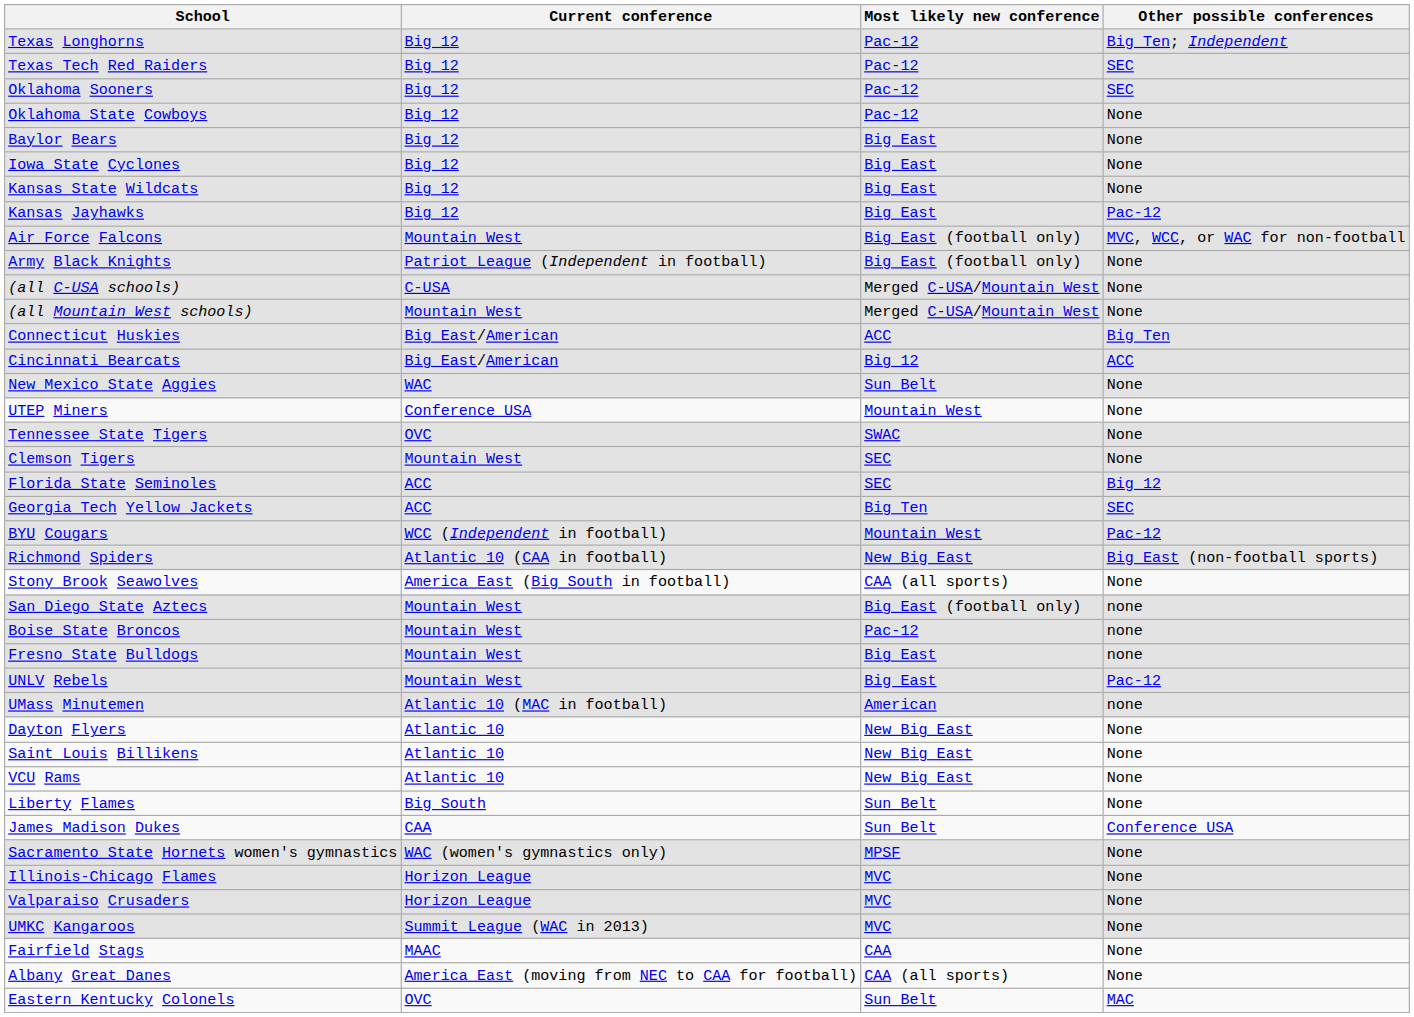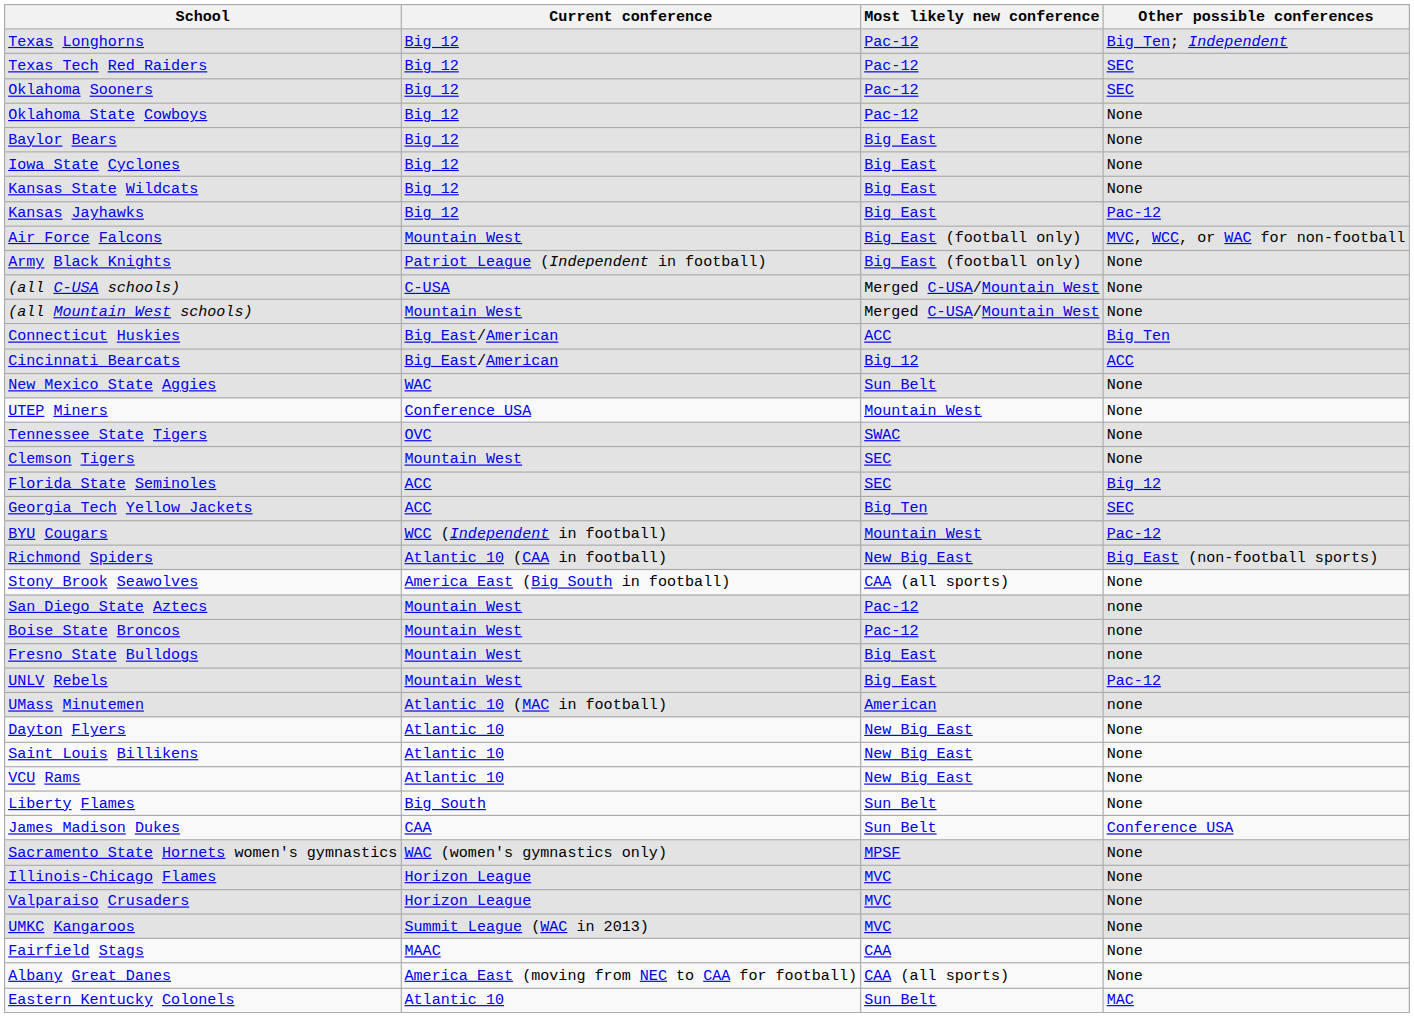 <table class="wikitable sortable">
 <tr>
 <th>School</th>
 <th>Current conference</th>
 <th>Most likely new conference</th>
 <th>Other possible conferences</th>
 </tr>
 <tr bgcolor=#e3e3e3>
 <td><a href='#'>Texas</a> <a href='#'>Longhorns</a></td>
 <td><a href='#'>Big 12</a></td>
 <td><a href='#'>Pac-12</a></td>
 <td><a href='#'>Big Ten</a>; <em><a href='#'>Independent</a></em></td>
 </tr>
 <tr bgcolor=#e3e3e3>
 <td><a href='#'>Texas Tech</a> <a href='#'>Red Raiders</a></td>
 <td><a href='#'>Big 12</a></td>
 <td><a href='#'>Pac-12</a></td>
 <td><a href='#'>SEC</a></td>
 </tr>
 <tr bgcolor=#e3e3e3>
 <td><a href='#'>Oklahoma</a> <a href='#'>Sooners</a></td>
 <td><a href='#'>Big 12</a></td>
 <td><a href='#'>Pac-12</a></td>
 <td><a href='#'>SEC</a></td>
 </tr>
 <tr bgcolor=#e3e3e3>
 <td><a href='#'>Oklahoma State</a> <a href='#'>Cowboys</a></td>
 <td><a href='#'>Big 12</a></td>
 <td><a href='#'>Pac-12</a></td>
 <td>None</td>
 </tr>
 <tr bgcolor=#e3e3e3>
 <td><a href='#'>Baylor</a> <a href='#'>Bears</a></td>
 <td><a href='#'>Big 12</a></td>
 <td><a href='#'>Big East</a></td>
 <td>None</td>
 </tr>
 <tr bgcolor=#e3e3e3>
 <td><a href='#'>Iowa State</a> <a href='#'>Cyclones</a></td>
 <td><a href='#'>Big 12</a></td>
 <td><a href='#'>Big East</a></td>
 <td>None</td>
 </tr>
 <tr bgcolor=#e3e3e3>
 <td><a href='#'>Kansas State</a> <a href='#'>Wildcats</a></td>
 <td><a href='#'>Big 12</a></td>
 <td><a href='#'>Big East</a></td>
 <td>None</td>
 </tr>
 <tr bgcolor=#e3e3e3>
 <td><a href='#'>Kansas</a> <a href='#'>Jayhawks</a></td>
 <td><a href='#'>Big 12</a></td>
 <td><a href='#'>Big East</a></td>
 <td><a href='#'>Pac-12</a></td>
 </tr>
 <tr bgcolor=#e3e3e3>
 <td><a href='#'>Air Force</a> <a href='#'>Falcons</a></td>
 <td><a href='#'>Mountain West</a></td>
 <td><a href='#'>Big East</a> (football only)</td>
 <td><a href='#'>MVC</a>, <a href='#'>WCC</a>, or <a href='#'>WAC</a> for non-football</td>
 </tr>
 <tr bgcolor=#e3e3e3>
 <td><a href='#'>Army</a> <a href='#'>Black Knights</a></td>
 <td><a href='#'>Patriot League</a> (<em>Independent</em> in football)</td>
 <td><a href='#'>Big East</a> (football only)</td>
 <td>None</td>
 </tr>
 <tr bgcolor=#e3e3e3>
 <td><em>(all <a href='#'>C-USA</a> schools)</em></td>
 <td><a href='#'>C-USA</a></td>
 <td>Merged <a href='#'>C-USA</a>/<a href='#'>Mountain West</a></td>
 <td>None</td>
 </tr>
 <tr bgcolor=#e3e3e3>
 <td><em>(all <a href='#'>Mountain West</a> schools)</em></td>
 <td><a href='#'>Mountain West</a></td>
 <td>Merged <a href='#'>C-USA</a>/<a href='#'>Mountain West</a></td>
 <td>None</td>
 </tr>
 <tr bgcolor=#e3e3e3>
 <td><a href='#'>Connecticut</a> <a href='#'>Huskies</a></td>
 <td><a href='#'>Big East</a>/<a href='#'>American</a></td>
 <td><a href='#'>ACC</a></td>
 <td><a href='#'>Big Ten</a></td>
 </tr>
 <tr bgcolor=#e3e3e3>
 <td><a href='#'>Cincinnati Bearcats</a></td>
 <td><a href='#'>Big East</a>/<a href='#'>American</a></td>
 <td><a href='#'>Big 12</a></td>
 <td><a href='#'>ACC</a></td>
 </tr>
 <tr bgcolor=#e3e3e3>
 <td><a href='#'>New Mexico State</a> <a href='#'>Aggies</a></td>
 <td><a href='#'>WAC</a></td>
 <td><a href='#'>Sun Belt</a></td>
 <td>None</td>
 </tr>
 <tr bgcolor=>
 <td><a href='#'>UTEP</a> <a href='#'>Miners</a></td>
 <td><a href='#'>Conference USA</a></td>
 <td><a href='#'>Mountain West</a></td>
 <td>None</td>
 </tr>
 <tr bgcolor=#e3e3e3>
 <td><a href='#'>Tennessee State</a> <a href='#'>Tigers</a></td>
 <td><a href='#'>OVC</a></td>
 <td><a href='#'>SWAC</a></td>
 <td>None</td>
 </tr>
 <tr bgcolor=#e3e3e3>
 <td><a href='#'>Clemson</a> <a href='#'>Tigers</a></td>
 <td><a href='#'>Mountain West</a></td>
 <td><a href='#'>SEC</a></td>
 <td>None</td>
 </tr>
 <tr bgcolor=#e3e3e3>
 <td><a href='#'>Florida State</a> <a href='#'>Seminoles</a></td>
 <td><a href='#'>ACC</a></td>
 <td><a href='#'>SEC</a></td>
 <td><a href='#'>Big 12</a></td>
 </tr>
 <tr bgcolor=#e3e3e3>
 <td><a href='#'>Georgia Tech</a> <a href='#'>Yellow Jackets</a></td>
 <td><a href='#'>ACC</a></td>
 <td><a href='#'>Big Ten</a></td>
 <td><a href='#'>SEC</a></td>
 </tr>
 <tr bgcolor=#e3e3e3>
 <td><a href='#'>BYU</a> <a href='#'>Cougars</a></td>
 <td><a href='#'>WCC</a> (<em><a href='#'>Independent</a></em> in football)</td>
 <td><a href='#'>Mountain West</a></td>
 <td><a href='#'>Pac-12</a></td>
 </tr>
 <tr bgcolor=#e3e3e3>
 <td><a href='#'>Richmond</a> <a href='#'>Spiders</a></td>
 <td><a href='#'>Atlantic 10</a> (<a href='#'>CAA</a> in football)</td>
 <td><a href='#'>New Big East</a></td>
 <td><a href='#'>Big East</a> (non-football sports)</td>
 </tr>
 <tr>
 <td><a href='#'>Stony Brook</a> <a href='#'>Seawolves</a></td>
 <td><a href='#'>America East</a> (<a href='#'>Big South</a> in football)</td>
 <td><a href='#'>CAA</a> (all sports)</td>
 <td>None</td>
 </tr>
 <tr bgcolor=#e3e3e3>
 <td><a href='#'>San Diego State</a> <a href='#'>Aztecs</a></td>
 <td><a href='#'>Mountain West</a></td>
-<td><a href='#'>Big East</a> (football only)</td>
+<td><a href='#'>Pac-12</a></td>
 <td>none</td>
 </tr>
 <tr bgcolor=#e3e3e3>
 <td><a href='#'>Boise State</a> <a href='#'>Broncos</a></td>
 <td><a href='#'>Mountain West</a></td>
 <td><a href='#'>Pac-12</a></td>
 <td>none</td>
 </tr>
 <tr bgcolor=#e3e3e3>
 <td><a href='#'>Fresno State</a> <a href='#'>Bulldogs</a></td>
 <td><a href='#'>Mountain West</a></td>
 <td><a href='#'>Big East</a></td>
 <td>none</td>
 </tr>
 <tr bgcolor=#e3e3e3>
 <td><a href='#'>UNLV</a> <a href='#'>Rebels</a></td>
 <td><a href='#'>Mountain West</a></td>
 <td><a href='#'>Big East</a></td>
 <td><a href='#'>Pac-12</a></td>
 </tr>
 <tr bgcolor=#e3e3e3>
 <td><a href='#'>UMass</a> <a href='#'>Minutemen</a></td>
 <td><a href='#'>Atlantic 10</a> (<a href='#'>MAC</a> in football)</td>
 <td><a href='#'>American</a></td>
 <td>none</td>
 </tr>
 <tr>
 <td><a href='#'>Dayton</a> <a href='#'>Flyers</a></td>
 <td><a href='#'>Atlantic 10</a></td>
 <td><a href='#'>New Big East</a></td>
 <td>None</td>
 </tr>
 <tr>
 <td><a href='#'>Saint Louis</a> <a href='#'>Billikens</a></td>
 <td><a href='#'>Atlantic 10</a></td>
 <td><a href='#'>New Big East</a></td>
 <td>None</td>
 </tr>
 <tr>
 <td><a href='#'>VCU</a> <a href='#'>Rams</a></td>
 <td><a href='#'>Atlantic 10</a></td>
 <td><a href='#'>New Big East</a></td>
 <td>None</td>
 </tr>
 <tr>
 <td><a href='#'>Liberty</a> <a href='#'>Flames</a></td>
 <td><a href='#'>Big South</a></td>
 <td><a href='#'>Sun Belt</a></td>
 <td>None</td>
 </tr>
 <tr>
 <td><a href='#'>James Madison</a> <a href='#'>Dukes</a></td>
 <td><a href='#'>CAA</a></td>
 <td><a href='#'>Sun Belt</a></td>
 <td><a href='#'>Conference USA</a></td>
 </tr>
 <tr bgcolor=#e3e3e3>
 <td><a href='#'>Sacramento State</a> <a href='#'>Hornets</a> women's gymnastics</td>
 <td><a href='#'>WAC</a> (women's gymnastics only)</td>
 <td><a href='#'>MPSF</a></td>
 <td>None</td>
 </tr>
 <tr bgcolor=#e3e3e3>
 <td><a href='#'>Illinois-Chicago</a> <a href='#'>Flames</a></td>
 <td><a href='#'>Horizon League</a></td>
 <td><a href='#'>MVC</a></td>
 <td>None</td>
 </tr>
 <tr bgcolor=#e3e3e3>
 <td><a href='#'>Valparaiso</a> <a href='#'>Crusaders</a></td>
 <td><a href='#'>Horizon League</a></td>
 <td><a href='#'>MVC</a></td>
 <td>None</td>
 </tr>
 <tr bgcolor=#e3e3e3>
 <td><a href='#'>UMKC</a> <a href='#'>Kangaroos</a></td>
 <td><a href='#'>Summit League</a> (<a href='#'>WAC</a> in 2013)</td>
 <td><a href='#'>MVC</a></td>
 <td>None</td>
 </tr>
 <tr>
 <td><a href='#'>Fairfield</a> <a href='#'>Stags</a></td>
 <td><a href='#'>MAAC</a></td>
 <td><a href='#'>CAA</a></td>
 <td>None</td>
 </tr>
 <tr>
 <td><a href='#'>Albany</a> <a href='#'>Great Danes</a></td>
 <td><a href='#'>America East</a> (moving from <a href='#'>NEC</a> to <a href='#'>CAA</a> for football)</td>
 <td><a href='#'>CAA</a> (all sports)</td>
 <td>None</td>
 </tr>
 <tr>
 <td><a href='#'>Eastern Kentucky</a> <a href='#'>Colonels</a></td>
-<td><a href='#'>OVC</a></td>
+<td><a href='#'>Atlantic 10</a></td>
 <td><a href='#'>Sun Belt</a></td>
 <td><a href='#'>MAC</a></td>
 </tr>
 </table>
